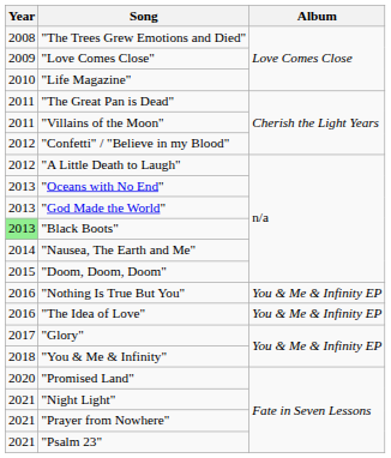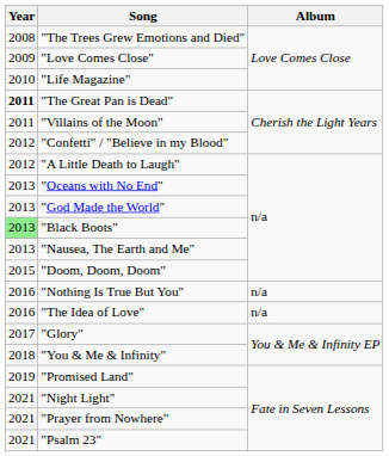 <table class="wikitable">
 <tr>
 <th>Year</th>
 <th>Song</th>
 <th>Album</th>
 </tr>
 <tr>
 <td>2008</td>
 <td>"The Trees Grew Emotions and Died"</td>
 <td rowspan="3"><em>Love Comes Close</em></td>
 </tr>
 <tr>
 <td>2009</td>
 <td>"Love Comes Close"</td>
 </tr>
 <tr>
 <td>2010</td>
 <td>"Life Magazine"</td>
 </tr>
 <tr>
-<td>2011</td>
+<td><strong>2011</strong></td>
 <td>"The Great Pan is Dead"</td>
 <td rowspan="3"><em>Cherish the Light Years</em></td>
 </tr>
 <tr>
 <td>2011</td>
 <td>"Villains of the Moon"</td>
 </tr>
 <tr>
 <td>2012</td>
 <td>"Confetti" / "Believe in my Blood"</td>
 </tr>
 <tr>
 <td>2012</td>
 <td>"A Little Death to Laugh"</td>
 <td rowspan="6">n/a</td>
 </tr>
 <tr>
 <td>2013</td>
 <td>"<a href='#'>Oceans with No End</a>"</td>
 </tr>
 <tr>
 <td>2013</td>
 <td>"<a href='#'>God Made the World</a>"</td>
 </tr>
 <tr>
 <td style="background: lightgreen;">2013</td>
 <td>"Black Boots"</td>
 </tr>
 <tr>
-<td>2014</td>
+<td>2013</td>
 <td>"Nausea, The Earth and Me"</td>
 </tr>
 <tr>
 <td>2015</td>
 <td>"Doom, Doom, Doom"</td>
 </tr>
 <tr>
 <td>2016</td>
 <td>"Nothing Is True But You"</td>
-<td><em>You & Me & Infinity EP</em></td>
+<td>n/a</td>
 </tr>
 <tr>
 <td>2016</td>
 <td>"The Idea of Love"</td>
-<td><em>You & Me & Infinity EP</em></td>
+<td>n/a</td>
 </tr>
 <tr>
 <td>2017</td>
 <td>"Glory"</td>
 <td rowspan="2"><em>You & Me & Infinity EP</em></td>
 </tr>
 <tr>
 <td>2018</td>
 <td>"You & Me & Infinity"</td>
 </tr>
 <tr>
-<td>2020</td>
+<td>2019</td>
 <td>"Promised Land"</td>
 <td rowspan="4"><em>Fate in Seven Lessons</em></td>
 </tr>
 <tr>
 <td>2021</td>
 <td>"Night Light"</td>
 </tr>
 <tr>
 <td>2021</td>
 <td>"Prayer from Nowhere"</td>
 </tr>
 <tr>
 <td>2021</td>
 <td>"Psalm 23"</td>
 </tr>
 </table>
